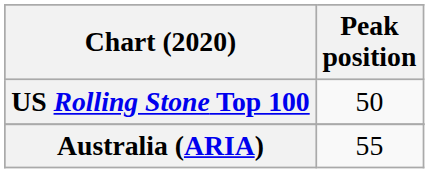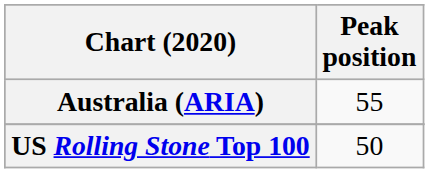 <table class="wikitable sortable plainrowheaders" style="text-align:center;">
 <tr>
 <th scope="col">Chart (2020)</th>
 <th scope="col">Peak<br>position</th>
 </tr>
 <tr>
-<th scope="row">US <a href='#'><em>Rolling Stone</em> Top 100</a></th>
-<td>50</td>
+<th scope="row">Australia (<a href='#'>ARIA</a>)</th>
+<td>55</td>
 </tr>
 <tr>
 </tr>
 <tr>
 </tr>
 <tr>
 </tr>
 <tr>
 </tr>
 <tr>
 </tr>
 <tr>
-<th scope="row">Australia (<a href='#'>ARIA</a>)</th>
-<td>55</td>
+<th scope="row">US <a href='#'><em>Rolling Stone</em> Top 100</a></th>
+<td>50</td>
 </tr>
 </table>
